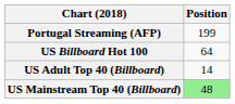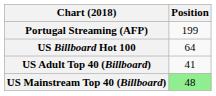 <table class="wikitable sortable plainrowheaders" style="text-align:center">
 <tr>
 <th scope="col">Chart (2018)</th>
 <th scope="col">Position</th>
 </tr>
 <tr>
 <th scope="row">Portugal Streaming (AFP)</th>
 <td>199</td>
 </tr>
 <tr>
 <th scope="row">US <em>Billboard</em> Hot 100</th>
 <td>64</td>
 </tr>
 <tr>
 <th scope="row">US Adult Top 40 (<em>Billboard</em>)</th>
-<td>14</td>
+<td>41</td>
 </tr>
 <tr>
 <th scope="row">US Mainstream Top 40 (<em>Billboard</em>)</th>
 <td style="background: lightgreen;">48</td>
 </tr>
 </table>
